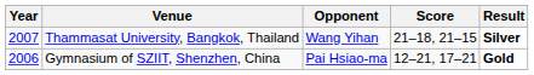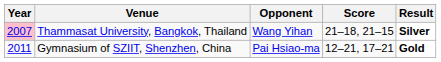 <table class="sortable wikitable" style="font-size: 90%;">
 <tr>
 <th>Year</th>
 <th>Venue</th>
 <th>Opponent</th>
 <th>Score</th>
 <th>Result</th>
 </tr>
 <tr>
-<td align="center"><a href='#'>2007</a></td>
+<td align="center" style="background: pink;"><a href='#'>2007</a></td>
 <td align="left"><a href='#'>Thammasat University</a>, <a href='#'>Bangkok</a>, Thailand</td>
 <td align="left"> <a href='#'>Wang Yihan</a></td>
 <td align="left">21–18, 21–15</td>
 <td style="text-align:left; background:white"> <strong>Silver</strong></td>
 </tr>
 <tr>
-<td align="center"><a href='#'>2006</a></td>
+<td align="center"><a href='#'>2011</a></td>
 <td align="left">Gymnasium of <a href='#'>SZIIT</a>, <a href='#'>Shenzhen</a>, China</td>
 <td align="left"> <a href='#'>Pai Hsiao-ma</a></td>
 <td align="left">12–21, 17–21</td>
 <td style="text-align:left; background:white"> <strong>Gold</strong></td>
 </tr>
 </table>
